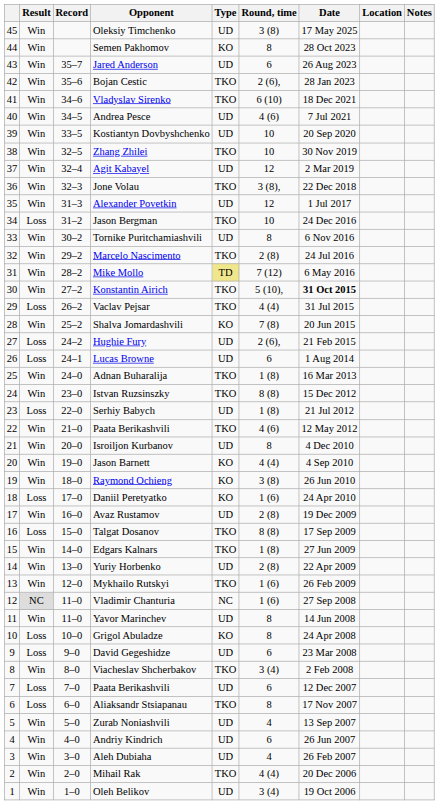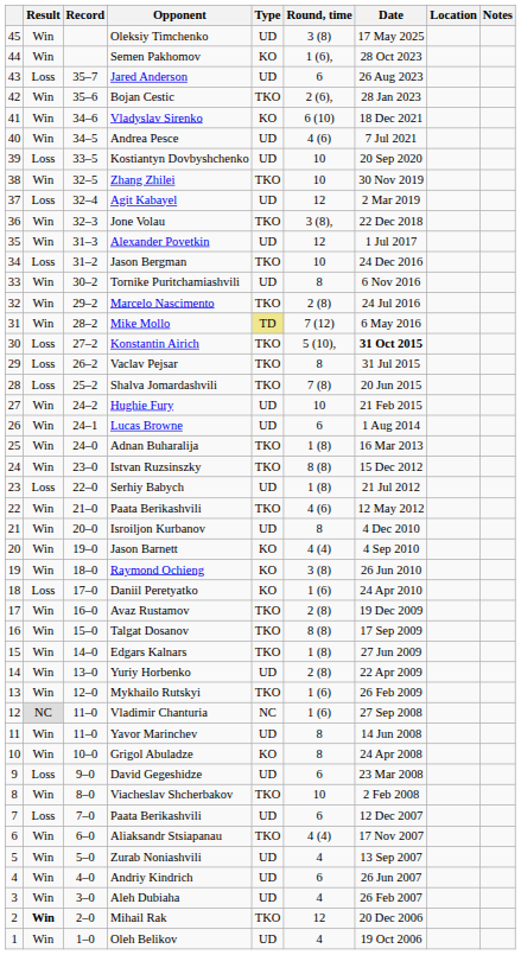 <table class="wikitable" style="text-align:center; font-size:95%">
 <tr>
 <th></th>
 <th>Result</th>
 <th>Record</th>
 <th>Opponent</th>
 <th>Type</th>
 <th>Round, time</th>
 <th>Date</th>
 <th>Location</th>
 <th>Notes</th>
 </tr>
 <tr>
 <td>45</td>
 <td>Win</td>
 <td></td>
 <td style="text-align:left;">Oleksiy Timchenko</td>
 <td>UD</td>
 <td>3 (8)</td>
 <td>17 May 2025</td>
 <td style="text-align:left;"></td>
 <td></td>
 </tr>
 <tr>
 <td>44</td>
 <td>Win</td>
 <td></td>
 <td style="text-align:left;">Semen Pakhomov</td>
 <td>KO</td>
-<td>8</td>
+<td>1 (6),</td>
 <td>28 Oct 2023</td>
 <td style="text-align:left;"></td>
 <td></td>
 </tr>
 <tr>
 <td>43</td>
-<td>Win</td>
+<td>Loss</td>
 <td>35–7 </td>
 <td style="text-align:left;"><a href='#'>Jared Anderson</a></td>
 <td>UD</td>
 <td>6</td>
 <td>26 Aug 2023</td>
 <td style="text-align:left;"></td>
 <td style="text-align:left;"></td>
 </tr>
 <tr>
 <td>42</td>
 <td>Win</td>
 <td>35–6 </td>
 <td style="text-align:left;">Bojan Cestic</td>
 <td>TKO</td>
 <td>2 (6),</td>
 <td>28 Jan 2023</td>
 <td style="text-align:left;"></td>
 <td></td>
 </tr>
 <tr>
 <td>41</td>
 <td>Win</td>
 <td>34–6 </td>
 <td style="text-align:left;"><a href='#'>Vladyslav Sirenko</a></td>
-<td>TKO</td>
+<td>KO</td>
 <td>6 (10)</td>
 <td>18 Dec 2021</td>
 <td style="text-align:left;"></td>
 <td></td>
 </tr>
 <tr>
 <td>40</td>
 <td>Win</td>
 <td>34–5 </td>
 <td style="text-align:left;">Andrea Pesce</td>
 <td>UD</td>
 <td>4 (6)</td>
 <td>7 Jul 2021</td>
 <td style="text-align:left;"></td>
 <td></td>
 </tr>
 <tr>
 <td>39</td>
-<td>Win</td>
+<td>Loss</td>
 <td>33–5 </td>
 <td style="text-align:left;">Kostiantyn Dovbyshchenko</td>
 <td>UD</td>
 <td>10</td>
 <td>20 Sep 2020</td>
 <td style="text-align:left;"></td>
 <td style="text-align:left;"></td>
 </tr>
 <tr>
 <td>38</td>
 <td>Win</td>
 <td>32–5 </td>
 <td style="text-align:left;"><a href='#'>Zhang Zhilei</a></td>
 <td>TKO</td>
 <td>10</td>
 <td>30 Nov 2019</td>
 <td style="text-align:left;"></td>
 <td style="text-align:left;"></td>
 </tr>
 <tr>
 <td>37</td>
-<td>Win</td>
+<td>Loss</td>
 <td>32–4 </td>
 <td style="text-align:left;"><a href='#'>Agit Kabayel</a></td>
 <td>UD</td>
 <td>12</td>
 <td>2 Mar 2019</td>
 <td style="text-align:left;"></td>
 <td style="text-align:left;"></td>
 </tr>
 <tr>
 <td>36</td>
 <td>Win</td>
 <td>32–3 </td>
 <td style="text-align:left;">Jone Volau</td>
 <td>TKO</td>
 <td>3 (8), </td>
 <td>22 Dec 2018</td>
 <td style="text-align:left;"></td>
 <td></td>
 </tr>
 <tr>
 <td>35</td>
 <td>Win</td>
 <td>31–3 </td>
 <td style="text-align:left;"><a href='#'>Alexander Povetkin</a></td>
 <td>UD</td>
 <td>12</td>
 <td>1 Jul 2017</td>
 <td style="text-align:left;"></td>
 <td style="text-align:left;"></td>
 </tr>
 <tr>
 <td>34</td>
 <td>Loss</td>
 <td>31–2 </td>
 <td style="text-align:left;">Jason Bergman</td>
 <td>TKO</td>
 <td>10</td>
 <td>24 Dec 2016</td>
 <td style="text-align:left;"></td>
 <td style="text-align:left;"></td>
 </tr>
 <tr>
 <td>33</td>
 <td>Win</td>
 <td>30–2 </td>
 <td style="text-align:left;">Tornike Puritchamiashvili</td>
 <td>UD</td>
 <td>8</td>
 <td>6 Nov 2016</td>
 <td style="text-align:left;"></td>
 <td></td>
 </tr>
 <tr>
 <td>32</td>
 <td>Win</td>
 <td>29–2 </td>
 <td style="text-align:left;"><a href='#'>Marcelo Nascimento</a></td>
 <td>TKO</td>
 <td>2 (8)</td>
 <td>24 Jul 2016</td>
 <td style="text-align:left;"></td>
 <td></td>
 </tr>
 <tr>
 <td>31</td>
 <td>Win</td>
 <td>28–2 </td>
 <td style="text-align:left;"><a href='#'>Mike Mollo</a></td>
 <td style="background: khaki;">TD</td>
 <td>7 (12)</td>
 <td>6 May 2016</td>
 <td style="text-align:left;"></td>
 <td style="text-align:left;"></td>
 </tr>
 <tr>
 <td>30</td>
-<td>Win</td>
+<td>Loss</td>
 <td>27–2 </td>
 <td style="text-align:left;"><a href='#'>Konstantin Airich</a></td>
 <td>TKO</td>
 <td>5 (10), </td>
 <td><strong>31 Oct 2015</strong></td>
 <td style="text-align:left;"></td>
 <td></td>
 </tr>
 <tr>
 <td>29</td>
 <td>Loss</td>
 <td>26–2 </td>
 <td style="text-align:left;">Vaclav Pejsar</td>
 <td>TKO</td>
-<td>4 (4)</td>
+<td>8</td>
 <td>31 Jul 2015</td>
 <td style="text-align:left;"></td>
 <td></td>
 </tr>
 <tr>
 <td>28</td>
-<td>Win</td>
+<td>Loss</td>
 <td>25–2 </td>
 <td style="text-align:left;">Shalva Jomardashvili</td>
-<td>KO</td>
+<td>TKO</td>
 <td>7 (8)</td>
 <td>20 Jun 2015</td>
 <td style="text-align:left;"></td>
 <td></td>
 </tr>
 <tr>
 <td>27</td>
-<td>Loss</td>
+<td>Win</td>
 <td>24–2 </td>
 <td style="text-align:left;"><a href='#'>Hughie Fury</a></td>
 <td>UD</td>
-<td>2 (6),</td>
+<td>10</td>
 <td>21 Feb 2015</td>
 <td style="text-align:left;"></td>
 <td></td>
 </tr>
 <tr>
 <td>26</td>
-<td>Loss</td>
+<td>Win</td>
 <td>24–1 </td>
 <td style="text-align:left;"><a href='#'>Lucas Browne</a></td>
 <td>UD</td>
 <td>6</td>
 <td>1 Aug 2014</td>
 <td style="text-align:left;"></td>
 <td style="text-align:left;"></td>
 </tr>
 <tr>
 <td>25</td>
 <td>Win</td>
 <td>24–0 </td>
 <td style="text-align:left;">Adnan Buharalija</td>
 <td>TKO</td>
 <td>1 (8)</td>
 <td>16 Mar 2013</td>
 <td style="text-align:left;"></td>
 <td></td>
 </tr>
 <tr>
 <td>24</td>
 <td>Win</td>
 <td>23–0 </td>
 <td style="text-align:left;">Istvan Ruzsinszky</td>
 <td>TKO</td>
 <td>8 (8)</td>
 <td>15 Dec 2012</td>
 <td style="text-align:left;"></td>
 <td></td>
 </tr>
 <tr>
 <td>23</td>
 <td>Loss</td>
 <td>22–0 </td>
 <td style="text-align:left;">Serhiy Babych</td>
 <td>UD</td>
 <td>1 (8)</td>
 <td>21 Jul 2012</td>
 <td style="text-align:left;"></td>
 <td></td>
 </tr>
 <tr>
 <td>22</td>
 <td>Win</td>
 <td>21–0 </td>
 <td style="text-align:left;">Paata Berikashvili</td>
 <td>TKO</td>
 <td>4 (6)</td>
 <td>12 May 2012</td>
 <td style="text-align:left;"></td>
 <td></td>
 </tr>
 <tr>
 <td>21</td>
 <td>Win</td>
 <td>20–0 </td>
 <td style="text-align:left;">Isroiljon Kurbanov</td>
 <td>UD</td>
 <td>8</td>
 <td>4 Dec 2010</td>
 <td style="text-align:left;"></td>
 <td></td>
 </tr>
 <tr>
 <td>20</td>
 <td>Win</td>
 <td>19–0 </td>
 <td style="text-align:left;">Jason Barnett</td>
 <td>KO</td>
 <td>4 (4)</td>
 <td>4 Sep 2010</td>
 <td style="text-align:left;"></td>
 <td></td>
 </tr>
 <tr>
 <td>19</td>
 <td>Win</td>
 <td>18–0 </td>
 <td style="text-align:left;"><a href='#'>Raymond Ochieng</a></td>
 <td>KO</td>
 <td>3 (8)</td>
 <td>26 Jun 2010</td>
 <td style="text-align:left;"></td>
 <td></td>
 </tr>
 <tr>
 <td>18</td>
 <td>Loss</td>
 <td>17–0 </td>
 <td style="text-align:left;">Daniil Peretyatko</td>
 <td>KO</td>
 <td>1 (6)</td>
 <td>24 Apr 2010</td>
 <td style="text-align:left;"></td>
 <td></td>
 </tr>
 <tr>
 <td>17</td>
 <td>Win</td>
 <td>16–0 </td>
 <td style="text-align:left;">Avaz Rustamov</td>
-<td>UD</td>
+<td>TKO</td>
 <td>2 (8)</td>
 <td>19 Dec 2009</td>
 <td style="text-align:left;"></td>
 <td></td>
 </tr>
 <tr>
 <td>16</td>
-<td>Loss</td>
+<td>Win</td>
 <td>15–0 </td>
 <td style="text-align:left;">Talgat Dosanov</td>
 <td>TKO</td>
 <td>8 (8)</td>
 <td>17 Sep 2009</td>
 <td style="text-align:left;"></td>
 <td></td>
 </tr>
 <tr>
 <td>15</td>
 <td>Win</td>
 <td>14–0 </td>
 <td style="text-align:left;">Edgars Kalnars</td>
 <td>TKO</td>
 <td>1 (8)</td>
 <td>27 Jun 2009</td>
 <td style="text-align:left;"></td>
 <td></td>
 </tr>
 <tr>
 <td>14</td>
 <td>Win</td>
 <td>13–0 </td>
 <td style="text-align:left;">Yuriy Horbenko</td>
 <td>UD</td>
 <td>2 (8)</td>
 <td>22 Apr 2009</td>
 <td style="text-align:left;"></td>
 <td></td>
 </tr>
 <tr>
 <td>13</td>
 <td>Win</td>
 <td>12–0 </td>
 <td style="text-align:left;">Mykhailo Rutskyi</td>
 <td>TKO</td>
 <td>1 (6)</td>
 <td>26 Feb 2009</td>
 <td style="text-align:left;"></td>
 <td></td>
 </tr>
 <tr>
 <td>12</td>
 <td style="background:#DDD">NC</td>
 <td>11–0 </td>
 <td style="text-align:left;">Vladimir Chanturia</td>
 <td>NC</td>
 <td>1 (6)</td>
 <td>27 Sep 2008</td>
 <td style="text-align:left;"></td>
 <td></td>
 </tr>
 <tr>
 <td>11</td>
 <td>Win</td>
 <td>11–0</td>
 <td style="text-align:left;">Yavor Marinchev</td>
 <td>UD</td>
 <td>8</td>
 <td>14 Jun 2008</td>
 <td style="text-align:left;"></td>
 <td></td>
 </tr>
 <tr>
 <td>10</td>
-<td>Loss</td>
+<td>Win</td>
 <td>10–0</td>
 <td style="text-align:left;">Grigol Abuladze</td>
 <td>KO</td>
 <td>8</td>
 <td>24 Apr 2008</td>
 <td style="text-align:left;"></td>
 <td></td>
 </tr>
 <tr>
 <td>9</td>
 <td>Loss</td>
 <td>9–0</td>
 <td style="text-align:left;">David Gegeshidze</td>
 <td>UD</td>
 <td>6</td>
 <td>23 Mar 2008</td>
 <td style="text-align:left;"></td>
 <td></td>
 </tr>
 <tr>
 <td>8</td>
 <td>Win</td>
 <td>8–0</td>
 <td style="text-align:left;">Viacheslav Shcherbakov</td>
 <td>TKO</td>
-<td>3 (4)</td>
+<td>10</td>
 <td>2 Feb 2008</td>
 <td style="text-align:left;"></td>
 <td></td>
 </tr>
 <tr>
 <td>7</td>
 <td>Loss</td>
 <td>7–0</td>
 <td style="text-align:left;">Paata Berikashvili</td>
 <td>UD</td>
 <td>6</td>
 <td>12 Dec 2007</td>
 <td style="text-align:left;"></td>
 <td></td>
 </tr>
 <tr>
 <td>6</td>
-<td>Loss</td>
+<td>Win</td>
 <td>6–0</td>
 <td style="text-align:left;">Aliaksandr Stsiapanau</td>
 <td>TKO</td>
-<td>8</td>
+<td>4 (4)</td>
 <td>17 Nov 2007</td>
 <td style="text-align:left;"></td>
 <td></td>
 </tr>
 <tr>
 <td>5</td>
 <td>Win</td>
 <td>5–0</td>
 <td style="text-align:left;">Zurab Noniashvili</td>
 <td>UD</td>
 <td>4</td>
 <td>13 Sep 2007</td>
 <td style="text-align:left;"></td>
 <td></td>
 </tr>
 <tr>
 <td>4</td>
 <td>Win</td>
 <td>4–0</td>
 <td style="text-align:left;">Andriy Kindrich</td>
 <td>UD</td>
 <td>6</td>
 <td>26 Jun 2007</td>
 <td style="text-align:left;"></td>
 <td></td>
 </tr>
 <tr>
 <td>3</td>
 <td>Win</td>
 <td>3–0</td>
 <td style="text-align:left;">Aleh Dubiaha</td>
 <td>UD</td>
 <td>4</td>
 <td>26 Feb 2007</td>
 <td style="text-align:left;"></td>
 <td></td>
 </tr>
 <tr>
 <td>2</td>
-<td>Win</td>
+<td><strong>Win</strong></td>
 <td>2–0</td>
 <td style="text-align:left;">Mihail Rak</td>
 <td>TKO</td>
-<td>4 (4)</td>
+<td>12</td>
 <td>20 Dec 2006</td>
 <td style="text-align:left;"></td>
 <td></td>
 </tr>
 <tr>
 <td>1</td>
 <td>Win</td>
 <td>1–0</td>
 <td style="text-align:left;">Oleh Belikov</td>
 <td>UD</td>
-<td>3 (4)</td>
+<td>4</td>
 <td>19 Oct 2006</td>
 <td style="text-align:left;"></td>
 <td></td>
 </tr>
 </table>
